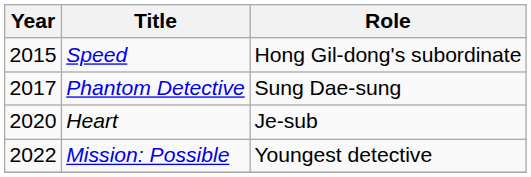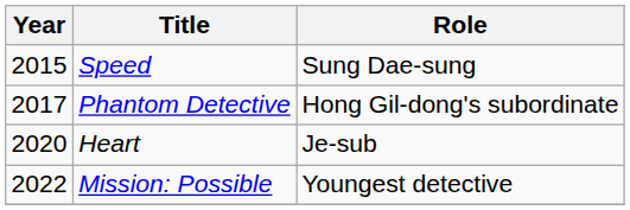 <table class="wikitable">
 <tr>
 <th>Year</th>
 <th>Title</th>
 <th>Role</th>
 </tr>
 <tr>
 <td>2015</td>
 <td><em><a href='#'>Speed</a></em></td>
-<td>Hong Gil-dong's subordinate</td>
+<td>Sung Dae-sung</td>
 </tr>
 <tr>
 <td>2017</td>
 <td><em><a href='#'>Phantom Detective</a></em></td>
-<td>Sung Dae-sung</td>
+<td>Hong Gil-dong's subordinate</td>
 </tr>
 <tr>
 <td>2020</td>
 <td><em>Heart</em></td>
 <td>Je-sub</td>
 </tr>
 <tr>
 <td>2022</td>
 <td><em><a href='#'>Mission: Possible</a></em></td>
 <td>Youngest detective</td>
 </tr>
 <tr>
 </tr>
 </table>
